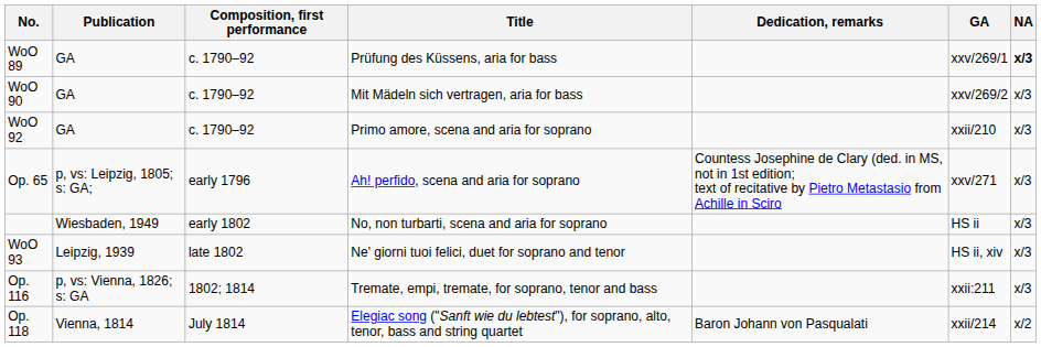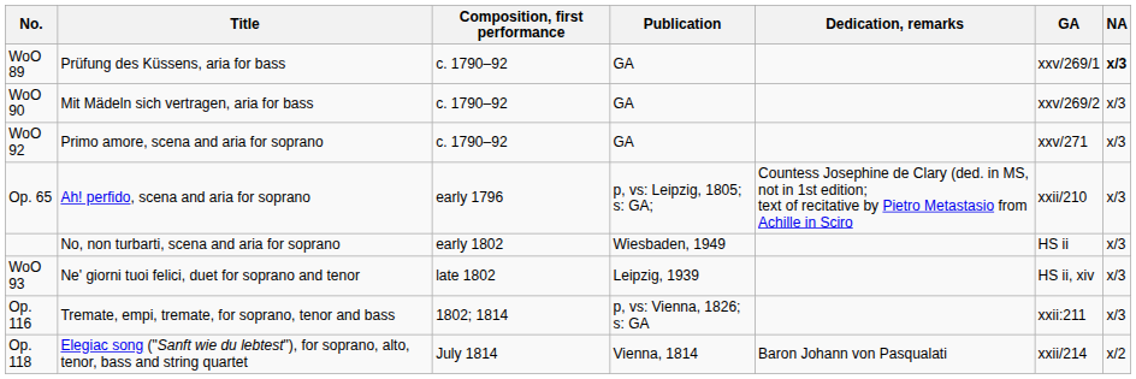 <table class="wikitable sortable">
 <tr>
 <th>No.</th>
+<th>Title</th>
+<th>Composition, first performance</th>
 <th>Publication</th>
-<th>Composition, first performance</th>
-<th>Title</th>
 <th>Dedication, remarks</th>
 <th class="unsortable">GA</th>
 <th class="unsortable">NA</th>
 </tr>
 <tr>
 <td>WoO 89</td>
+<td>Prüfung des Küssens, aria for bass</td>
+<td data-sort-value="1790">c. 1790–92</td>
 <td data-sort-value="1862">GA</td>
-<td data-sort-value="1790">c. 1790–92</td>
-<td>Prüfung des Küssens, aria for bass</td>
 <td></td>
 <td>xxv/269/1</td>
 <td><strong>x/3</strong></td>
 </tr>
 <tr>
 <td>WoO 90</td>
+<td>Mit Mädeln sich vertragen, aria for bass</td>
+<td data-sort-value="1790">c. 1790–92</td>
 <td data-sort-value="1862">GA</td>
-<td data-sort-value="1790">c. 1790–92</td>
-<td>Mit Mädeln sich vertragen, aria for bass</td>
 <td></td>
 <td>xxv/269/2</td>
 <td>x/3</td>
 </tr>
 <tr>
 <td>WoO 92</td>
+<td>Primo amore, scena and aria for soprano</td>
+<td data-sort-value="1790">c. 1790–92</td>
 <td data-sort-value="1862">GA</td>
-<td data-sort-value="1790">c. 1790–92</td>
-<td>Primo amore, scena and aria for soprano</td>
 <td></td>
+<td>xxv/271</td>
+<td>x/3</td>
+</tr>
+<tr>
+<td>Op. 65</td>
+<td><a href='#'>Ah! perfido</a>, scena and aria for soprano</td>
+<td data-sort-value="1796">early 1796</td>
+<td data-sort-value="1805">p, vs: Leipzig, 1805; s: GA;</td>
+<td>Countess Josephine de Clary (ded. in MS, not in 1st edition;<br>text of recitative by <a href='#'>Pietro Metastasio</a> from <a href='#'>Achille in Sciro</a></td>
 <td>xxii/210</td>
 <td>x/3</td>
 </tr>
 <tr>
-<td>Op. 65</td>
-<td data-sort-value="1805">p, vs: Leipzig, 1805; s: GA;</td>
-<td data-sort-value="1796">early 1796</td>
-<td><a href='#'>Ah! perfido</a>, scena and aria for soprano</td>
-<td>Countess Josephine de Clary (ded. in MS, not in 1st edition;<br>text of recitative by <a href='#'>Pietro Metastasio</a> from <a href='#'>Achille in Sciro</a></td>
-<td>xxv/271</td>
-<td>x/3</td>
-</tr>
-<tr>
 <td></td>
+<td>No, non turbarti, scena and aria for soprano</td>
+<td data-sort-value="1802">early 1802</td>
 <td data-sort-value="1949">Wiesbaden, 1949</td>
-<td data-sort-value="1802">early 1802</td>
-<td>No, non turbarti, scena and aria for soprano</td>
 <td></td>
 <td>HS ii</td>
 <td>x/3</td>
 </tr>
 <tr>
 <td>WoO 93</td>
+<td>Ne' giorni tuoi felici, duet for soprano and tenor</td>
+<td data-sort-value="1802">late 1802</td>
 <td data-sort-value="1939">Leipzig, 1939</td>
-<td data-sort-value="1802">late 1802</td>
-<td>Ne' giorni tuoi felici, duet for soprano and tenor</td>
 <td></td>
 <td>HS ii, xiv</td>
 <td>x/3</td>
 </tr>
 <tr>
 <td>Op. 116</td>
+<td>Tremate, empi, tremate, for soprano, tenor and bass</td>
+<td data-sort-value="1802">1802; 1814</td>
 <td data-sort-value="1826">p, vs: Vienna, 1826; s: GA</td>
-<td data-sort-value="1802">1802; 1814</td>
-<td>Tremate, empi, tremate, for soprano, tenor and bass</td>
 <td></td>
 <td>xxii:211</td>
 <td>x/3</td>
 </tr>
 <tr>
 <td>Op. 118</td>
+<td><a href='#'>Elegiac song</a> ("<em>Sanft wie du lebtest</em>"), for soprano, alto, tenor, bass and string quartet</td>
+<td data-sort-value="1814-06">July 1814</td>
 <td data-sort-value="1814">Vienna, 1814</td>
-<td data-sort-value="1814-06">July 1814</td>
-<td><a href='#'>Elegiac song</a> ("<em>Sanft wie du lebtest</em>"), for soprano, alto, tenor, bass and string quartet</td>
 <td>Baron Johann von Pasqualati</td>
 <td>xxii/214</td>
 <td>x/2</td>
 </tr>
 </table>
